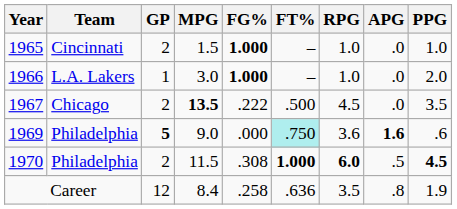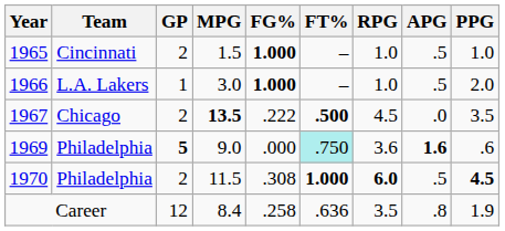 <table class="wikitable sortable" style="font-size:95%; text-align:right;">
 <tr>
 <th>Year</th>
 <th>Team</th>
 <th>GP</th>
 <th>MPG</th>
 <th>FG%</th>
 <th>FT%</th>
 <th>RPG</th>
 <th>APG</th>
 <th>PPG</th>
 </tr>
 <tr>
 <td style="text-align:left;"><a href='#'>1965</a></td>
 <td style="text-align:left;"><a href='#'>Cincinnati</a></td>
 <td>2</td>
 <td>1.5</td>
 <td><strong>1.000</strong></td>
 <td>–</td>
 <td>1.0</td>
-<td>.0</td>
+<td>.5</td>
 <td>1.0</td>
 </tr>
 <tr>
 <td style="text-align:left;"><a href='#'>1966</a></td>
 <td style="text-align:left;"><a href='#'>L.A. Lakers</a></td>
 <td>1</td>
 <td>3.0</td>
 <td><strong>1.000</strong></td>
 <td>–</td>
 <td>1.0</td>
-<td>.0</td>
+<td>.5</td>
 <td>2.0</td>
 </tr>
 <tr>
 <td style="text-align:left;"><a href='#'>1967</a></td>
 <td style="text-align:left;"><a href='#'>Chicago</a></td>
 <td>2</td>
 <td><strong>13.5</strong></td>
 <td>.222</td>
-<td>.500</td>
+<td><strong>.500</strong></td>
 <td>4.5</td>
 <td>.0</td>
 <td>3.5</td>
 </tr>
 <tr>
 <td style="text-align:left;"><a href='#'>1969</a></td>
 <td style="text-align:left;"><a href='#'>Philadelphia</a></td>
 <td><strong>5</strong></td>
 <td>9.0</td>
 <td>.000</td>
 <td style="background: paleturquoise;">.750</td>
 <td>3.6</td>
 <td><strong>1.6</strong></td>
 <td>.6</td>
 </tr>
 <tr>
 <td style="text-align:left;"><a href='#'>1970</a></td>
 <td style="text-align:left;"><a href='#'>Philadelphia</a></td>
 <td>2</td>
 <td>11.5</td>
 <td>.308</td>
 <td><strong>1.000</strong></td>
 <td><strong>6.0</strong></td>
 <td>.5</td>
 <td><strong>4.5</strong></td>
 </tr>
 <tr class="sortbottom">
 <td style="text-align:center;" colspan="2">Career</td>
 <td>12</td>
 <td>8.4</td>
 <td>.258</td>
 <td>.636</td>
 <td>3.5</td>
 <td>.8</td>
 <td>1.9</td>
 </tr>
 </table>
